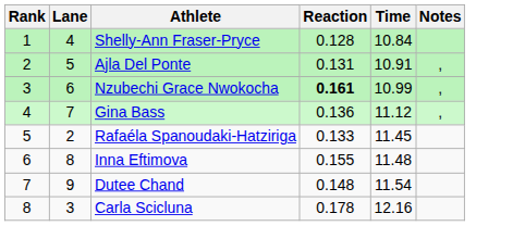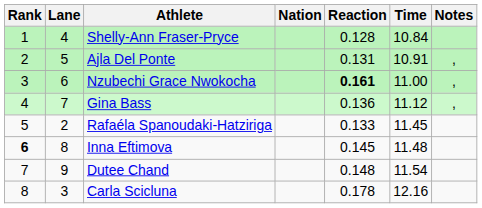 <table class="wikitable sortable" style="text-align:center">
 <tr>
 <th>Rank</th>
 <th>Lane</th>
 <th>Athlete</th>
+<th>Nation</th>
 <th>Reaction</th>
 <th>Time</th>
 <th>Notes</th>
 </tr>
 <tr bgcolor="bbf3bb">
 <td>1</td>
 <td>4</td>
 <td align="left"><a href='#'>Shelly-Ann Fraser-Pryce</a></td>
+<td align="left"></td>
 <td>0.128</td>
 <td>10.84</td>
 <td></td>
 </tr>
 <tr bgcolor="bbf3bb">
 <td>2</td>
 <td>5</td>
 <td align="left"><a href='#'>Ajla Del Ponte</a></td>
+<td align="left"></td>
 <td>0.131</td>
 <td>10.91</td>
 <td>, </td>
 </tr>
 <tr bgcolor="bbf3bb">
 <td>3</td>
 <td>6</td>
 <td align=left><a href='#'>Nzubechi Grace Nwokocha</a></td>
+<td align=left></td>
 <td><strong>0.161</strong></td>
-<td>10.99</td>
+<td>11.00</td>
 <td>, </td>
 </tr>
 <tr bgcolor=ccf9cc>
 <td>4</td>
 <td>7</td>
 <td align=left><a href='#'>Gina Bass</a></td>
+<td align=left></td>
 <td>0.136</td>
 <td>11.12</td>
 <td>, </td>
 </tr>
 <tr>
 <td>5</td>
 <td>2</td>
 <td align="left"><a href='#'>Rafaéla Spanoudaki-Hatziriga</a></td>
+<td align="left"></td>
 <td>0.133</td>
 <td>11.45</td>
 <td></td>
 </tr>
 <tr>
-<td>6</td>
+<td><strong>6</strong></td>
 <td>8</td>
 <td align="left"><a href='#'>Inna Eftimova</a></td>
-<td>0.155</td>
+<td align="left"></td>
+<td>0.145</td>
 <td>11.48</td>
 <td></td>
 </tr>
 <tr>
 <td>7</td>
 <td>9</td>
 <td align=left><a href='#'>Dutee Chand</a></td>
+<td align=left></td>
 <td>0.148</td>
 <td>11.54</td>
 <td></td>
 </tr>
 <tr>
 <td>8</td>
 <td>3</td>
 <td align="left"><a href='#'>Carla Scicluna</a></td>
+<td align="left"></td>
 <td>0.178</td>
 <td>12.16</td>
 <td></td>
 </tr>
 </table>
